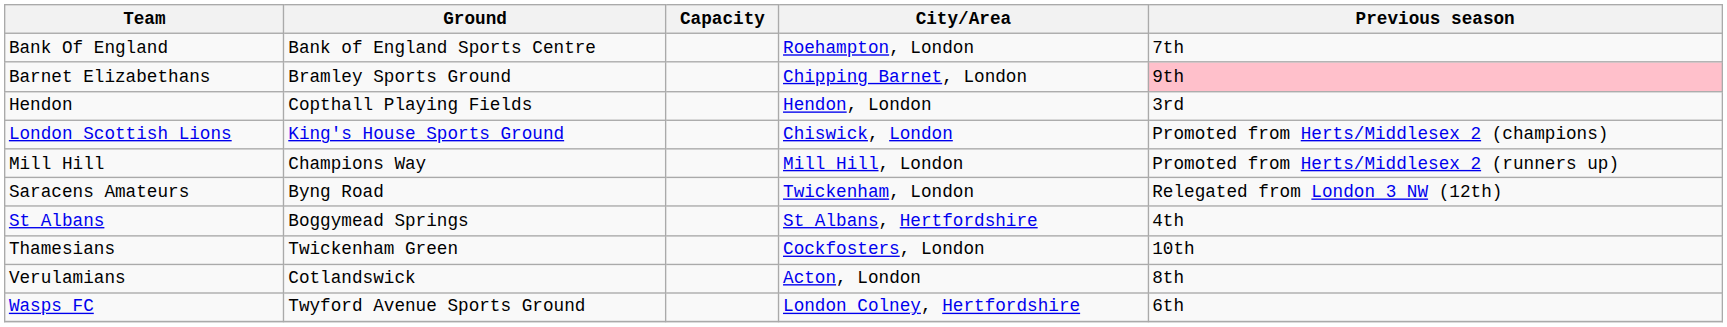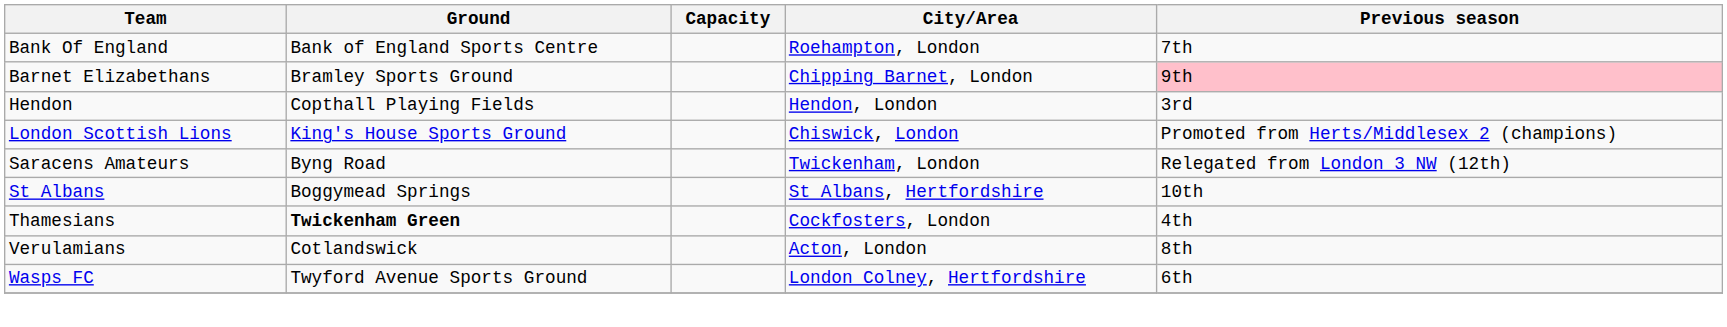 <table class="wikitable sortable" width=100%>
 <tr>
 <th>Team</th>
 <th>Ground</th>
 <th>Capacity</th>
 <th>City/Area</th>
 <th>Previous season</th>
 </tr>
 <tr>
 <td>Bank Of England</td>
 <td>Bank of England Sports Centre</td>
 <td></td>
 <td><a href='#'>Roehampton</a>, London</td>
 <td>7th</td>
 </tr>
 <tr>
 <td>Barnet Elizabethans</td>
 <td>Bramley Sports Ground</td>
 <td></td>
 <td><a href='#'>Chipping Barnet</a>, London</td>
 <td style="background: pink;">9th</td>
 </tr>
 <tr>
 <td>Hendon</td>
 <td>Copthall Playing Fields</td>
 <td></td>
 <td><a href='#'>Hendon</a>, London</td>
 <td>3rd</td>
 </tr>
 <tr>
 <td><a href='#'>London Scottish Lions</a></td>
 <td><a href='#'>King's House Sports Ground</a></td>
 <td></td>
 <td><a href='#'>Chiswick</a>, <a href='#'>London</a></td>
 <td>Promoted from <a href='#'>Herts/Middlesex 2</a> (champions)</td>
 </tr>
 <tr>
-<td>Mill Hill</td>
-<td>Champions Way</td>
-<td></td>
-<td><a href='#'>Mill Hill</a>, London</td>
-<td>Promoted from <a href='#'>Herts/Middlesex 2</a> (runners up)</td>
-</tr>
-<tr>
 <td>Saracens Amateurs</td>
 <td>Byng Road</td>
 <td></td>
 <td><a href='#'>Twickenham</a>, London</td>
 <td>Relegated from <a href='#'>London 3 NW</a> (12th)</td>
 </tr>
 <tr>
 <td><a href='#'>St Albans</a></td>
 <td>Boggymead Springs</td>
 <td></td>
 <td><a href='#'>St Albans</a>, <a href='#'>Hertfordshire</a></td>
-<td>4th</td>
+<td>10th</td>
 </tr>
 <tr>
 <td>Thamesians</td>
-<td>Twickenham Green</td>
+<td><strong>Twickenham Green</strong></td>
 <td></td>
 <td><a href='#'>Cockfosters</a>, London</td>
-<td>10th</td>
+<td>4th</td>
 </tr>
 <tr>
 <td>Verulamians</td>
 <td>Cotlandswick</td>
 <td></td>
 <td><a href='#'>Acton</a>, London</td>
 <td>8th</td>
 </tr>
 <tr>
 <td><a href='#'>Wasps FC</a></td>
 <td>Twyford Avenue Sports Ground</td>
 <td></td>
 <td><a href='#'>London Colney</a>, <a href='#'>Hertfordshire</a></td>
 <td>6th</td>
 </tr>
 <tr>
 </tr>
 </table>
